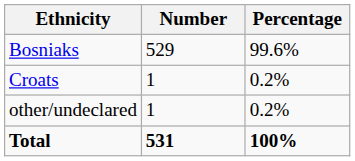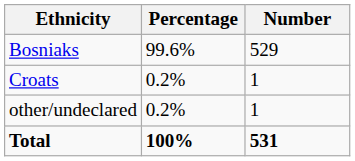 <table class="wikitable">
 <tr>
 <th width="100px">Ethnicity</th>
+<th width="80px">Percentage</th>
 <th width="80px">Number</th>
-<th width="80px">Percentage</th>
 </tr>
 <tr>
 <td><a href='#'>Bosniaks</a></td>
+<td>99.6%</td>
 <td>529</td>
-<td>99.6%</td>
 </tr>
 <tr>
 <td><a href='#'>Croats</a></td>
+<td>0.2%</td>
 <td>1</td>
-<td>0.2%</td>
 </tr>
 <tr>
 <td>other/undeclared</td>
+<td>0.2%</td>
 <td>1</td>
-<td>0.2%</td>
 </tr>
 <tr>
 <td><strong>Total</strong></td>
+<td><strong>100%</strong></td>
 <td><strong>531</strong></td>
-<td><strong>100%</strong></td>
 </tr>
 </table>
